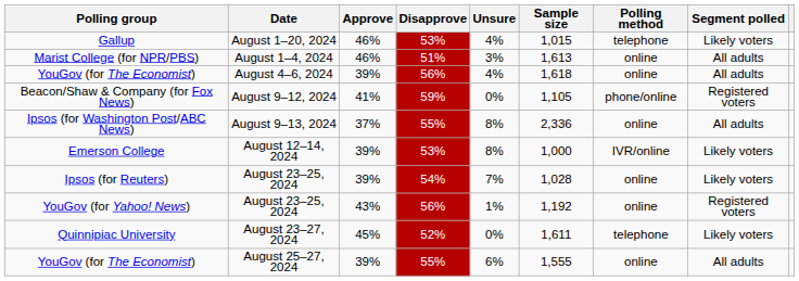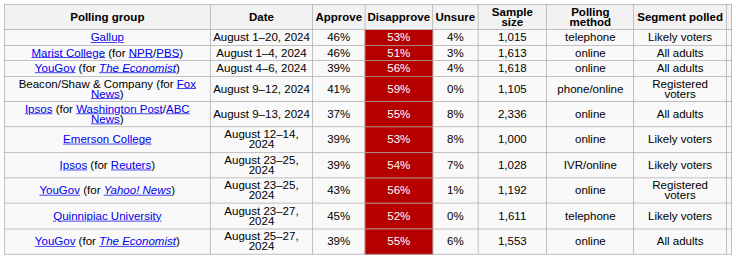 <table class="wikitable sortable" style="text-align:center;line-height:14px;width: 80%;">
 <tr>
 <th class="unsortable">Polling group</th>
 <th>Date</th>
 <th>Approve</th>
 <th>Disapprove</th>
 <th>Unsure</th>
 <th>Sample size</th>
 <th>Polling method</th>
 <th class="unsortable">Segment polled</th>
 <th class="unsortable"></th>
 </tr>
 <tr>
 <td><a href='#'>Gallup</a></td>
 <td>August 1–20, 2024</td>
 <td>46%</td>
 <td style="background: #B60000; color: white">53%</td>
 <td>4%</td>
 <td>1,015</td>
 <td>telephone</td>
 <td>Likely voters</td>
 <td></td>
 </tr>
 <tr>
 <td><a href='#'>Marist College</a> (for <a href='#'>NPR</a>/<a href='#'>PBS</a>)</td>
 <td>August 1–4, 2024</td>
 <td>46%</td>
 <td style="background: #B60000; color: white">51%</td>
 <td>3%</td>
 <td>1,613</td>
 <td>online</td>
 <td rowspan="1">All adults</td>
 <td></td>
 </tr>
 <tr>
 <td><a href='#'>YouGov</a> (for <em><a href='#'>The Economist</a></em>)</td>
 <td>August 4–6, 2024</td>
 <td>39%</td>
 <td style="background: #B60000; color: white">56%</td>
 <td>4%</td>
 <td>1,618</td>
 <td>online</td>
 <td>All adults</td>
 <td></td>
 </tr>
 <tr>
 <td>Beacon/Shaw & Company (for <a href='#'>Fox News</a>)</td>
 <td>August 9–12, 2024</td>
 <td>41%</td>
 <td style="background: #B60000; color: white">59%</td>
 <td>0%</td>
 <td>1,105</td>
 <td>phone/online</td>
 <td>Registered voters</td>
 <td></td>
 </tr>
 <tr>
 <td><a href='#'>Ipsos</a> (for <a href='#'>Washington Post</a>/<a href='#'>ABC News</a>)</td>
 <td>August 9–13, 2024</td>
 <td>37%</td>
 <td style="background: #B60000; color: white">55%</td>
 <td>8%</td>
 <td>2,336</td>
 <td>online</td>
 <td>All adults</td>
 <td></td>
 </tr>
 <tr>
 <td><a href='#'>Emerson College</a></td>
 <td>August 12–14, 2024</td>
 <td>39%</td>
 <td style="background: #B60000; color: white">53%</td>
 <td>8%</td>
 <td>1,000</td>
-<td>IVR/online</td>
+<td>online</td>
 <td>Likely voters</td>
 <td></td>
 </tr>
 <tr>
 <td><a href='#'>Ipsos</a> (for <a href='#'>Reuters</a>)</td>
 <td>August 23–25, 2024</td>
 <td>39%</td>
 <td style="background: #B60000; color: white">54%</td>
 <td>7%</td>
 <td>1,028</td>
-<td>online</td>
+<td>IVR/online</td>
 <td>Likely voters</td>
 <td></td>
 </tr>
 <tr>
 <td><a href='#'>YouGov</a> (for <em><a href='#'>Yahoo! News</a></em>)</td>
 <td>August 23–25, 2024</td>
 <td>43%</td>
 <td style="background: #B60000; color: white">56%</td>
 <td>1%</td>
 <td>1,192</td>
 <td>online</td>
 <td>Registered voters</td>
 <td></td>
 </tr>
 <tr>
 <td><a href='#'>Quinnipiac University</a></td>
 <td>August 23–27, 2024</td>
 <td>45%</td>
 <td style="background: #B60000; color: white">52%</td>
 <td>0%</td>
 <td>1,611</td>
 <td>telephone</td>
 <td>Likely voters</td>
 <td></td>
 </tr>
 <tr>
 <td><a href='#'>YouGov</a> (for <em><a href='#'>The Economist</a></em>)</td>
 <td>August 25–27, 2024</td>
 <td>39%</td>
 <td style="background: #B60000; color: white">55%</td>
 <td>6%</td>
-<td>1,555</td>
+<td>1,553</td>
 <td>online</td>
 <td>All adults</td>
 <td></td>
 </tr>
 </table>
